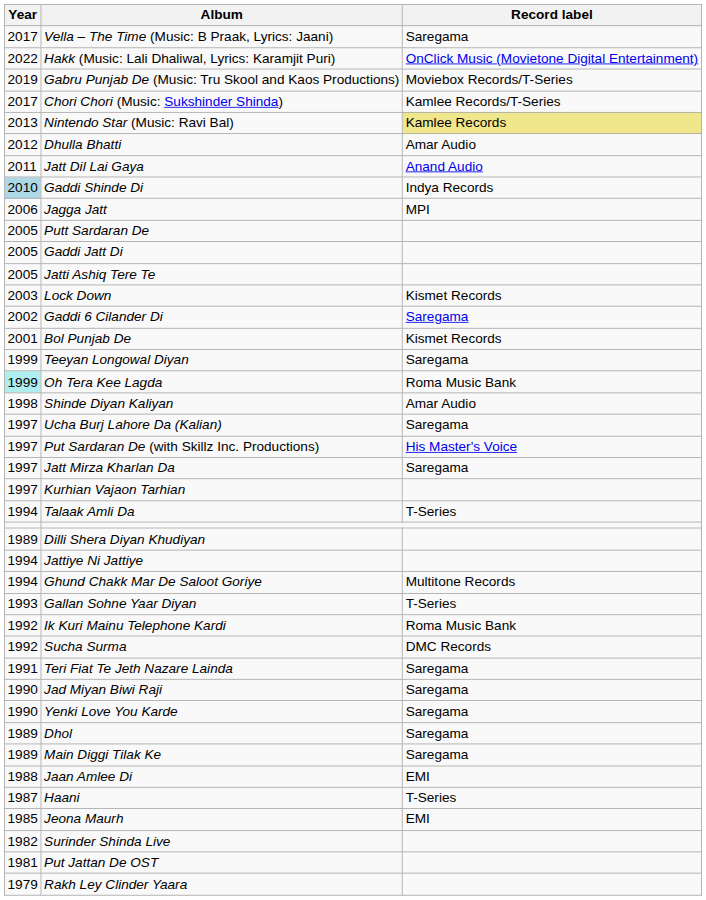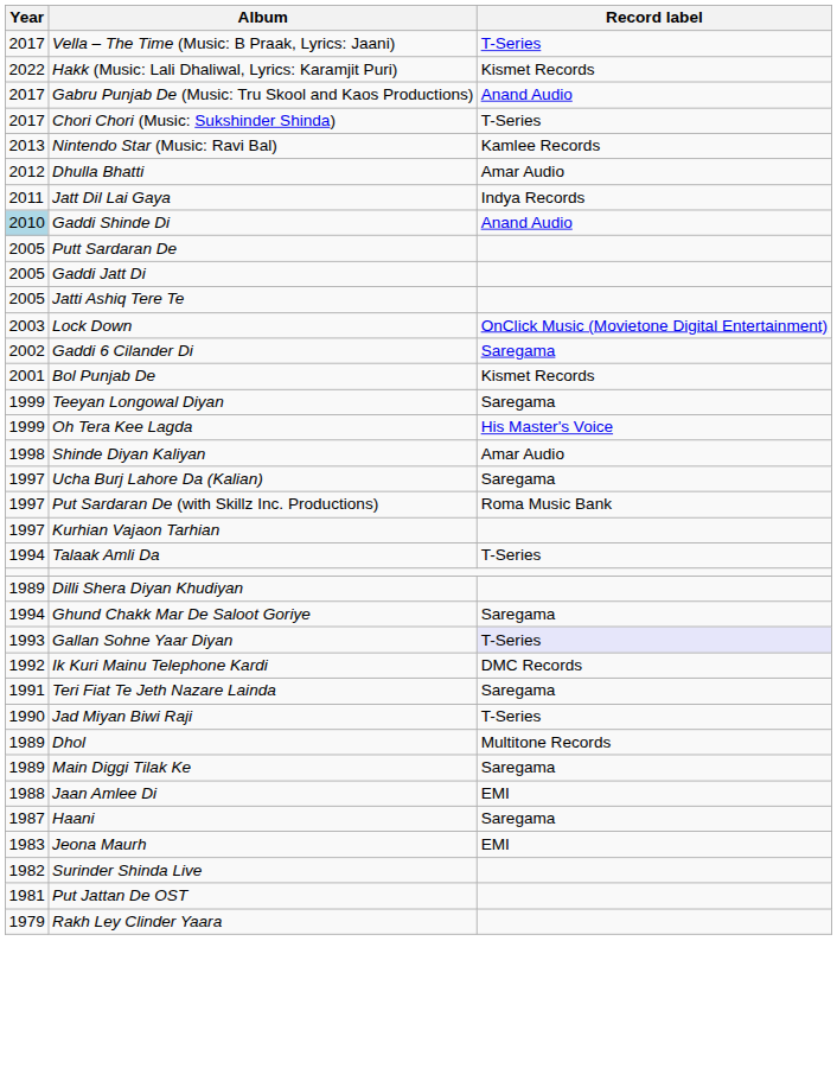 <table class=wikitable>
 <tr>
 <th>Year</th>
 <th>Album</th>
 <th>Record label</th>
 </tr>
 <tr>
 <td>2017</td>
 <td><em>Vella – The Time</em> (Music: B Praak, Lyrics: Jaani)</td>
-<td>Saregama</td>
+<td><a href='#'>T-Series</a></td>
 </tr>
 <tr>
 <td>2022</td>
 <td><em>Hakk</em> (Music: Lali Dhaliwal, Lyrics: Karamjit Puri)</td>
-<td><a href='#'>OnClick Music (Movietone Digital Entertainment)</a></td>
+<td>Kismet Records</td>
 </tr>
 <tr>
-<td>2019</td>
+<td>2017</td>
 <td><em>Gabru Punjab De</em> (Music: Tru Skool and Kaos Productions)</td>
-<td>Moviebox Records/T-Series</td>
+<td><a href='#'>Anand Audio</a></td>
 </tr>
 <tr>
 <td>2017</td>
 <td><em>Chori Chori</em> (Music: <a href='#'>Sukshinder Shinda</a>)</td>
-<td>Kamlee Records/T-Series</td>
+<td>T-Series</td>
 </tr>
 <tr>
 <td>2013</td>
 <td><em>Nintendo Star</em> (Music: Ravi Bal)</td>
-<td style="background: khaki;">Kamlee Records</td>
+<td>Kamlee Records</td>
 </tr>
 <tr>
 <td>2012</td>
 <td><em>Dhulla Bhatti</em></td>
 <td>Amar Audio</td>
 </tr>
 <tr>
 <td>2011</td>
 <td><em>Jatt Dil Lai Gaya</em></td>
-<td><a href='#'>Anand Audio</a></td>
+<td>Indya Records</td>
 </tr>
 <tr>
 <td style="background: lightblue;">2010</td>
 <td><em>Gaddi Shinde Di</em></td>
-<td>Indya Records</td>
-</tr>
-<tr>
-<td>2006</td>
-<td><em>Jagga Jatt</em></td>
-<td>MPI</td>
+<td><a href='#'>Anand Audio</a></td>
 </tr>
 <tr>
 <td>2005</td>
 <td><em>Putt Sardaran De</em></td>
 <td></td>
 </tr>
 <tr>
 <td>2005</td>
 <td><em>Gaddi Jatt Di</em></td>
 <td></td>
 </tr>
 <tr>
 <td>2005</td>
 <td><em>Jatti Ashiq Tere Te</em></td>
 <td></td>
 </tr>
 <tr>
 <td>2003</td>
 <td><em>Lock Down</em></td>
-<td>Kismet Records</td>
+<td><a href='#'>OnClick Music (Movietone Digital Entertainment)</a></td>
 </tr>
 <tr>
 <td>2002</td>
 <td><em>Gaddi 6 Cilander Di</em></td>
 <td><a href='#'>Saregama</a></td>
 </tr>
 <tr>
 <td>2001</td>
 <td><em>Bol Punjab De</em></td>
 <td>Kismet Records</td>
 </tr>
 <tr>
 <td>1999</td>
 <td><em>Teeyan Longowal Diyan</em></td>
 <td>Saregama</td>
 </tr>
 <tr>
-<td style="background: paleturquoise;">1999</td>
+<td>1999</td>
 <td><em>Oh Tera Kee Lagda</em></td>
-<td>Roma Music Bank</td>
+<td><a href='#'>His Master's Voice</a></td>
 </tr>
 <tr>
 <td>1998</td>
 <td><em>Shinde Diyan Kaliyan</em></td>
 <td>Amar Audio</td>
 </tr>
 <tr>
 <td>1997</td>
 <td><em>Ucha Burj Lahore Da (Kalian)</em></td>
 <td>Saregama</td>
 </tr>
 <tr>
 <td>1997</td>
 <td><em>Put Sardaran De</em> (with Skillz Inc. Productions)</td>
-<td><a href='#'>His Master's Voice</a></td>
-</tr>
-<tr>
-<td>1997</td>
-<td><em>Jatt Mirza Kharlan Da</em></td>
-<td>Saregama</td>
+<td>Roma Music Bank</td>
 </tr>
 <tr>
 <td>1997</td>
 <td><em>Kurhian Vajaon Tarhian</em></td>
 <td></td>
 </tr>
 <tr>
 <td>1994</td>
 <td><em>Talaak Amli Da</em></td>
 <td>T-Series</td>
 </tr>
 <tr>
 <td></td>
 </tr>
 <tr>
 <td>1989</td>
 <td><em>Dilli Shera Diyan Khudiyan</em></td>
 <td></td>
 </tr>
 <tr>
 <td>1994</td>
-<td><em>Jattiye Ni Jattiye</em></td>
-<td></td>
-</tr>
-<tr>
-<td>1994</td>
 <td><em>Ghund Chakk Mar De Saloot Goriye</em></td>
-<td>Multitone Records</td>
+<td>Saregama</td>
 </tr>
 <tr>
 <td>1993</td>
 <td><em>Gallan Sohne Yaar Diyan</em></td>
-<td>T-Series</td>
+<td style="background: lavender;">T-Series</td>
 </tr>
 <tr>
 <td>1992</td>
 <td><em>Ik Kuri Mainu Telephone Kardi</em></td>
-<td>Roma Music Bank</td>
-</tr>
-<tr>
-<td>1992</td>
-<td><em>Sucha Surma</em></td>
 <td>DMC Records</td>
 </tr>
 <tr>
 <td>1991</td>
 <td><em>Teri Fiat Te Jeth Nazare Lainda</em></td>
 <td>Saregama</td>
 </tr>
 <tr>
 <td>1990</td>
 <td><em>Jad Miyan Biwi Raji</em></td>
-<td>Saregama</td>
-</tr>
-<tr>
-<td>1990</td>
-<td><em>Yenki Love You Karde</em></td>
-<td>Saregama</td>
+<td>T-Series</td>
 </tr>
 <tr>
 <td>1989</td>
 <td><em>Dhol</em></td>
-<td>Saregama</td>
+<td>Multitone Records</td>
 </tr>
 <tr>
 <td>1989</td>
 <td><em>Main Diggi Tilak Ke</em></td>
 <td>Saregama</td>
 </tr>
 <tr>
 <td>1988</td>
 <td><em>Jaan Amlee Di</em></td>
 <td>EMI</td>
 </tr>
 <tr>
 <td>1987</td>
 <td><em>Haani</em></td>
-<td>T-Series</td>
+<td>Saregama</td>
 </tr>
 <tr>
-<td>1985</td>
+<td>1983</td>
 <td><em>Jeona Maurh</em></td>
 <td>EMI</td>
 </tr>
 <tr>
 <td>1982</td>
 <td><em>Surinder Shinda Live</em></td>
 <td></td>
 </tr>
 <tr>
 <td>1981</td>
 <td><em>Put Jattan De OST</em></td>
 <td></td>
 </tr>
 <tr>
 <td>1979</td>
 <td><em>Rakh Ley Clinder Yaara</em></td>
 <td></td>
 </tr>
 </table>
